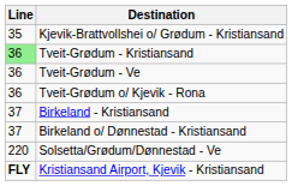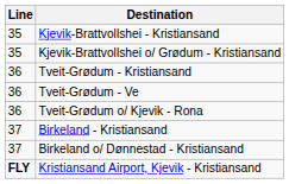 <table class="wikitable collapsible sortable">
 <tr>
 <th>Line</th>
 <th>Destination </th>
 </tr>
 <tr>
 <td>35</td>
+<td><a href='#'>Kjevik</a>-Brattvollshei - Kristiansand</td>
+</tr>
+<tr>
+<td>35</td>
 <td>Kjevik-Brattvollshei o/ Grødum - Kristiansand</td>
 </tr>
 <tr>
-<td style="background: lightgreen;">36</td>
+<td>36</td>
 <td>Tveit-Grødum - Kristiansand</td>
 </tr>
 <tr>
 <td>36</td>
 <td>Tveit-Grødum - Ve</td>
 </tr>
 <tr>
 <td>36</td>
 <td>Tveit-Grødum o/ Kjevik - Rona</td>
 </tr>
 <tr>
 <td>37</td>
 <td><a href='#'>Birkeland</a> - Kristiansand</td>
 </tr>
 <tr>
 <td>37</td>
 <td>Birkeland o/ Dønnestad - Kristiansand</td>
 </tr>
 <tr>
-<td>220</td>
-<td>Solsetta/Grødum/Dønnestad - Ve</td>
-</tr>
-<tr>
 <td><strong>FLY</strong></td>
 <td><a href='#'>Kristiansand Airport, Kjevik</a> - Kristiansand</td>
 </tr>
 </table>
